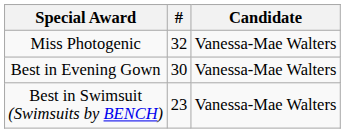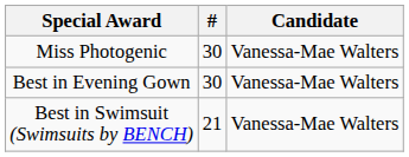 <table class="wikitable" style="text-align: center;">
 <tr>
 <th>Special Award</th>
 <th>#</th>
 <th>Candidate</th>
 </tr>
 <tr>
 <td>Miss Photogenic</td>
-<td>32</td>
+<td>30</td>
 <td>Vanessa-Mae Walters</td>
 </tr>
 <tr>
 <td>Best in Evening Gown</td>
 <td>30</td>
 <td>Vanessa-Mae Walters</td>
 </tr>
 <tr>
 <td>Best in Swimsuit<br><em>(Swimsuits by <a href='#'>BENCH</a>)</em></td>
-<td>23</td>
+<td>21</td>
 <td>Vanessa-Mae Walters</td>
 </tr>
 </table>
